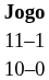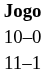 <table>
 <tr>
 <th width=125></th>
 <th width=auto>Jogo</th>
 <th width=125></th>
 </tr>
 <tr>
 <td align=right><strong></strong></td>
-<td align=center>11–1</td>
+<td align=center>10–0</td>
 <td align=left></td>
 </tr>
 <tr>
 <td align=right><strong></strong></td>
-<td align=center>10–0</td>
+<td align=center>11–1</td>
 <td align=left></td>
 </tr>
 </table>
